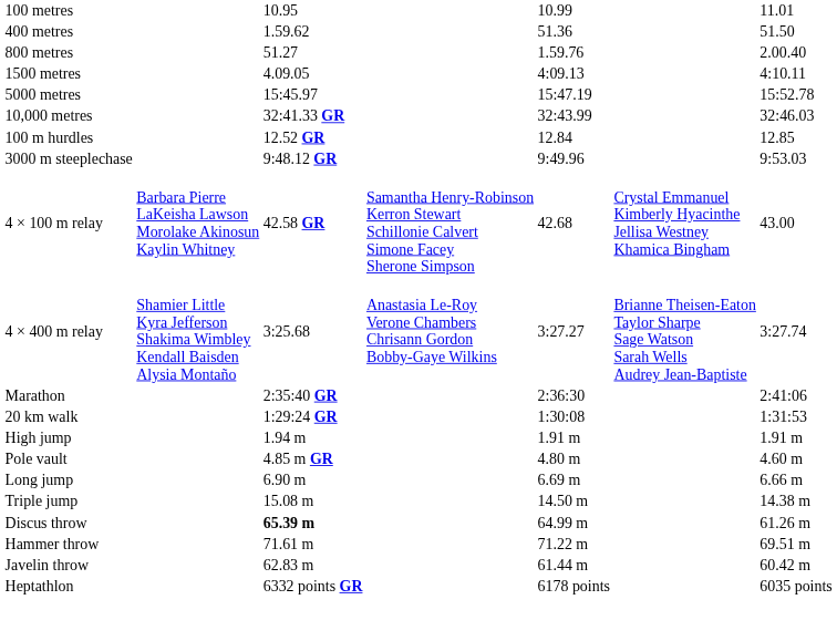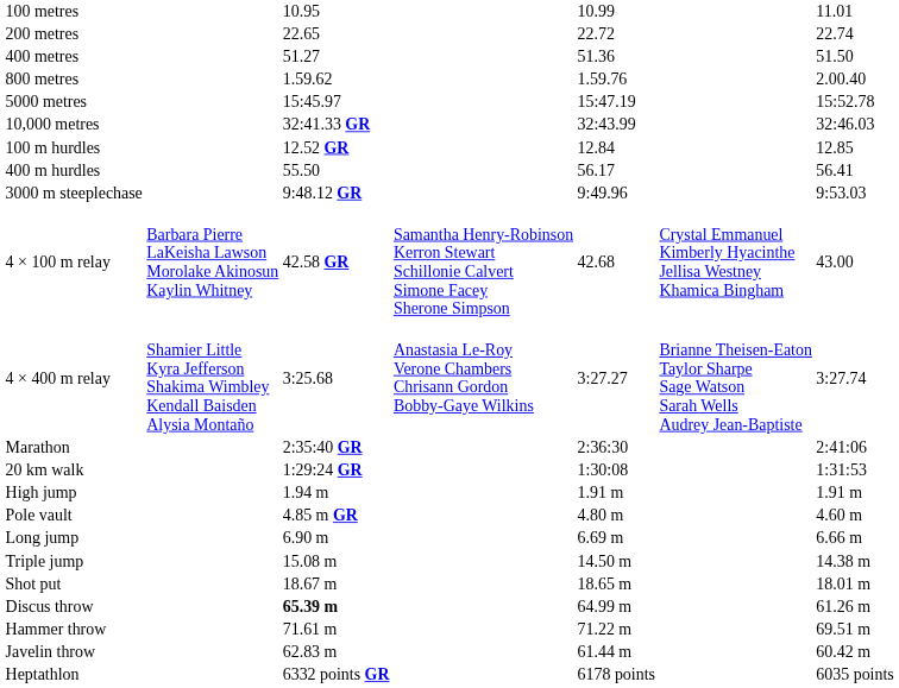 <table>
 <tr>
 <td>100 metres<br></td>
 <td></td>
 <td>10.95 </td>
 <td></td>
 <td>10.99 </td>
 <td></td>
 <td>11.01</td>
 </tr>
 <tr>
+<td>200 metres<br></td>
+<td></td>
+<td>22.65</td>
+<td></td>
+<td>22.72</td>
+<td></td>
+<td>22.74</td>
+</tr>
+<tr>
 <td>400 metres<br></td>
 <td></td>
-<td>1.59.62</td>
+<td>51.27</td>
 <td></td>
 <td>51.36</td>
 <td></td>
 <td>51.50</td>
 </tr>
 <tr>
 <td>800 metres<br></td>
 <td></td>
-<td>51.27</td>
+<td>1.59.62</td>
 <td></td>
 <td>1.59.76</td>
 <td></td>
 <td>2.00.40</td>
-</tr>
-<tr>
-<td>1500 metres<br></td>
-<td></td>
-<td>4.09.05 <strong></strong></td>
-<td></td>
-<td>4:09.13</td>
-<td></td>
-<td>4:10.11</td>
 </tr>
 <tr>
 <td>5000 metres<br></td>
 <td></td>
 <td>15:45.97 </td>
 <td></td>
 <td>15:47.19</td>
 <td></td>
 <td>15:52.78</td>
 </tr>
 <tr>
 <td>10,000 metres<br></td>
 <td></td>
 <td>32:41.33 <strong><a href='#'>GR</a></strong></td>
 <td></td>
 <td>32:43.99 </td>
 <td></td>
 <td>32:46.03</td>
 </tr>
 <tr>
 <td>100 m hurdles<br></td>
 <td></td>
 <td>12.52 <strong><a href='#'>GR</a></strong></td>
 <td></td>
 <td>12.84</td>
 <td></td>
 <td>12.85</td>
+</tr>
+<tr>
+<td>400 m hurdles<br></td>
+<td></td>
+<td>55.50</td>
+<td></td>
+<td>56.17</td>
+<td></td>
+<td>56.41</td>
 </tr>
 <tr>
 <td>3000 m steeplechase<br></td>
 <td></td>
 <td>9:48.12 <strong><a href='#'>GR</a></strong></td>
 <td></td>
 <td>9:49.96</td>
 <td></td>
 <td>9:53.03</td>
 </tr>
 <tr>
 <td>4 × 100 m relay<br></td>
 <td><br> <a href='#'>Barbara Pierre</a> <br> <a href='#'>LaKeisha Lawson</a> <br> <a href='#'>Morolake Akinosun</a> <br> <a href='#'>Kaylin Whitney</a><br><br></td>
 <td>42.58 <strong><a href='#'>GR</a></strong></td>
 <td><br> <a href='#'>Samantha Henry-Robinson</a> <br> <a href='#'>Kerron Stewart</a> <br> <a href='#'>Schillonie Calvert</a> <br> <a href='#'>Simone Facey</a><br><a href='#'>Sherone Simpson</a></td>
 <td>42.68</td>
 <td><br> <a href='#'>Crystal Emmanuel</a> <br> <a href='#'>Kimberly Hyacinthe</a> <br> <a href='#'>Jellisa Westney</a> <br> <a href='#'>Khamica Bingham</a> <br><br></td>
 <td>43.00</td>
 </tr>
 <tr>
 <td>4 × 400 m relay<br> </td>
 <td><br> <a href='#'>Shamier Little</a><br><a href='#'>Kyra Jefferson</a><br><a href='#'>Shakima Wimbley</a><br><a href='#'>Kendall Baisden</a><br><a href='#'>Alysia Montaño</a></td>
 <td>3:25.68</td>
 <td><br> <a href='#'>Anastasia Le-Roy</a><br><a href='#'>Verone Chambers</a><br><a href='#'>Chrisann Gordon</a><br><a href='#'>Bobby-Gaye Wilkins</a><br><br></td>
 <td>3:27.27</td>
 <td><br> <a href='#'>Brianne Theisen-Eaton</a><br><a href='#'>Taylor Sharpe</a><br><a href='#'>Sage Watson</a><br><a href='#'>Sarah Wells</a><br><a href='#'>Audrey Jean-Baptiste</a></td>
 <td>3:27.74 </td>
 </tr>
 <tr>
 <td>Marathon<br></td>
 <td></td>
 <td>2:35:40 <strong><a href='#'>GR</a></strong></td>
 <td></td>
 <td>2:36:30</td>
 <td></td>
 <td>2:41:06</td>
 </tr>
 <tr>
 <td>20 km walk<br></td>
 <td></td>
 <td>1:29:24 <strong><a href='#'>GR</a></strong></td>
 <td></td>
 <td>1:30:08</td>
 <td></td>
 <td>1:31:53 </td>
 </tr>
 <tr>
 <td>High jump<br></td>
 <td></td>
 <td>1.94 m</td>
 <td></td>
 <td>1.91 m </td>
 <td></td>
 <td>1.91 m </td>
 </tr>
 <tr>
 <td>Pole vault<br></td>
 <td></td>
 <td>4.85 m <strong><a href='#'>GR</a></strong></td>
 <td></td>
 <td>4.80 m</td>
 <td></td>
 <td>4.60 m</td>
 </tr>
 <tr>
 <td>Long jump<br></td>
 <td></td>
 <td>6.90 m</td>
 <td></td>
 <td>6.69 m</td>
 <td></td>
 <td>6.66 m</td>
 </tr>
 <tr>
 <td>Triple jump<br></td>
 <td></td>
 <td>15.08 m</td>
 <td></td>
 <td>14.50 m</td>
 <td></td>
 <td>14.38 m</td>
 </tr>
 <tr>
+<td>Shot put<br></td>
+<td></td>
+<td>18.67 m</td>
+<td></td>
+<td>18.65 m</td>
+<td></td>
+<td>18.01 m</td>
+</tr>
+<tr>
 <td>Discus throw<br></td>
 <td></td>
 <td><strong>65.39 m</strong></td>
 <td></td>
 <td>64.99 m</td>
 <td></td>
 <td>61.26 m</td>
 </tr>
 <tr>
 <td>Hammer throw<br></td>
 <td></td>
 <td>71.61 m</td>
 <td></td>
 <td>71.22 m</td>
 <td></td>
 <td>69.51 m</td>
 </tr>
 <tr>
 <td>Javelin throw<br></td>
 <td></td>
 <td>62.83 m</td>
 <td></td>
 <td>61.44 m</td>
 <td></td>
 <td>60.42 m</td>
 </tr>
 <tr>
 <td>Heptathlon<br></td>
 <td></td>
 <td>6332 points <strong><a href='#'>GR</a></strong></td>
 <td></td>
 <td>6178 points</td>
 <td></td>
 <td>6035 points</td>
 </tr>
 </table>
